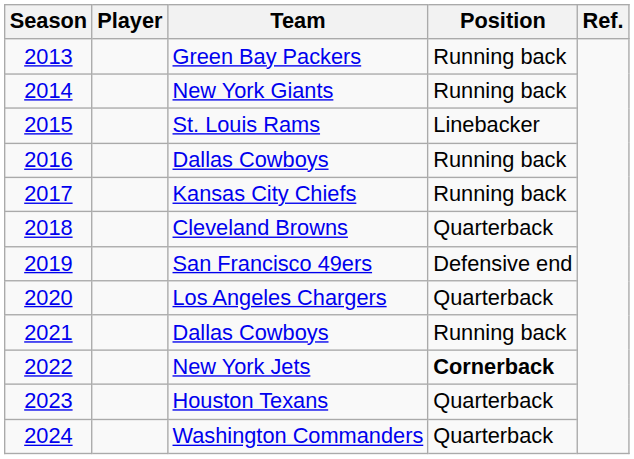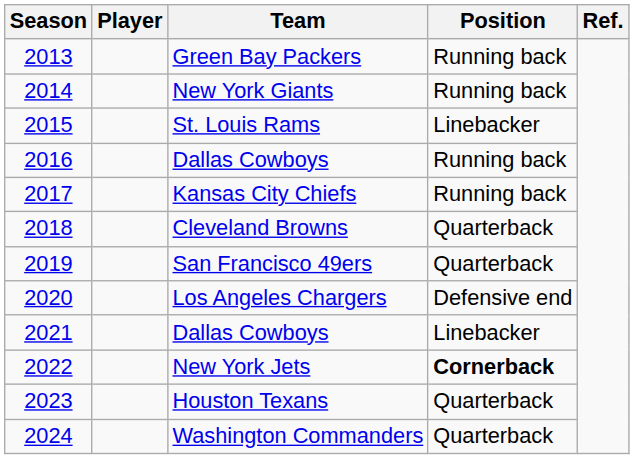 <table class="wikitable sortable">
 <tr>
 <th>Season</th>
 <th>Player</th>
 <th>Team</th>
 <th>Position</th>
 <th class="unsortable">Ref.</th>
 </tr>
 <tr>
 <td style="text-align:center"><a href='#'>2013</a></td>
 <td></td>
 <td><a href='#'>Green Bay Packers</a></td>
 <td>Running back</td>
 <td rowspan="12" style="text-align:center"></td>
 </tr>
 <tr>
 <td style="text-align:center"><a href='#'>2014</a></td>
 <td></td>
 <td><a href='#'>New York Giants</a></td>
 <td>Running back</td>
 </tr>
 <tr>
 <td style="text-align:center"><a href='#'>2015</a></td>
 <td></td>
 <td><a href='#'>St. Louis Rams</a></td>
 <td>Linebacker</td>
 </tr>
 <tr>
 <td style="text-align:center"><a href='#'>2016</a></td>
 <td></td>
 <td><a href='#'>Dallas Cowboys</a></td>
 <td>Running back</td>
 </tr>
 <tr>
 <td style="text-align:center"><a href='#'>2017</a></td>
 <td></td>
 <td><a href='#'>Kansas City Chiefs</a></td>
 <td>Running back</td>
 </tr>
 <tr>
 <td style="text-align:center"><a href='#'>2018</a></td>
 <td></td>
 <td><a href='#'>Cleveland Browns</a></td>
 <td>Quarterback</td>
 </tr>
 <tr>
 <td style="text-align:center"><a href='#'>2019</a></td>
 <td></td>
 <td><a href='#'>San Francisco 49ers</a></td>
-<td>Defensive end</td>
+<td>Quarterback</td>
 </tr>
 <tr>
 <td style="text-align:center"><a href='#'>2020</a></td>
 <td></td>
 <td><a href='#'>Los Angeles Chargers</a></td>
-<td>Quarterback</td>
+<td>Defensive end</td>
 </tr>
 <tr>
 <td style="text-align:center"><a href='#'>2021</a></td>
 <td></td>
 <td><a href='#'>Dallas Cowboys</a></td>
-<td>Running back</td>
+<td>Linebacker</td>
 </tr>
 <tr>
 <td style="text-align:center"><a href='#'>2022</a></td>
 <td></td>
 <td><a href='#'>New York Jets</a></td>
 <td><strong>Cornerback</strong></td>
 </tr>
 <tr>
 <td style="text-align:center"><a href='#'>2023</a></td>
 <td></td>
 <td><a href='#'>Houston Texans</a></td>
 <td>Quarterback</td>
 </tr>
 <tr>
 <td style="text-align:center"><a href='#'>2024</a></td>
 <td></td>
 <td><a href='#'>Washington Commanders</a></td>
 <td>Quarterback</td>
 </tr>
 </table>
